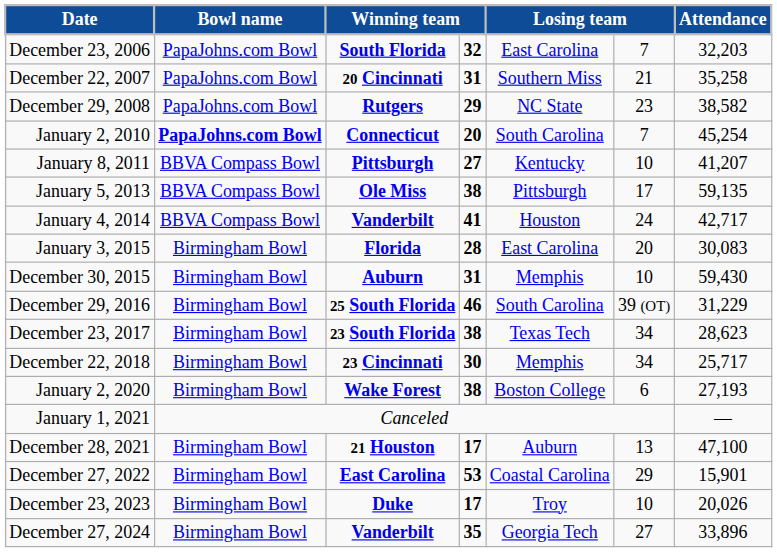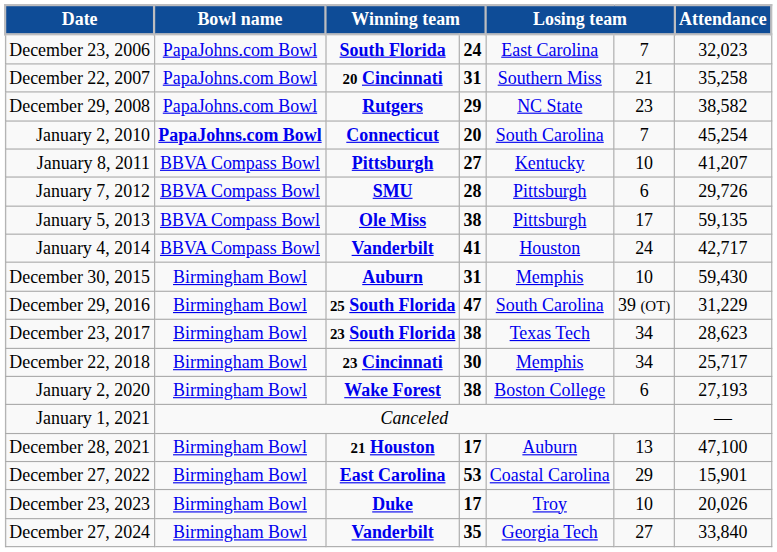 <table class="wikitable" style="text-align:center">
 <tr>
 <th style="background:#0E4C97; color:#FFFFFF; border: 2px solid #BDBDBF;">Date</th>
 <th style="background:#0E4C97; color:#FFFFFF; border: 2px solid #BDBDBF;">Bowl name</th>
 <th style="background:#0E4C97; color:#FFFFFF; border: 2px solid #BDBDBF;" colspan="2">Winning team</th>
 <th style="background:#0E4C97; color:#FFFFFF; border: 2px solid #BDBDBF;" colspan="2">Losing team</th>
 <th style="background:#0E4C97; color:#FFFFFF; border: 2px solid #BDBDBF;">Attendance</th>
 </tr>
 <tr>
 <td>December 23, 2006</td>
 <td><a href='#'>PapaJohns.com Bowl</a></td>
 <td><strong><a href='#'>South Florida</a></strong></td>
-<td><strong>32</strong></td>
+<td><strong>24</strong></td>
 <td><a href='#'>East Carolina</a></td>
 <td>7</td>
-<td>32,203</td>
+<td>32,023</td>
 </tr>
 <tr>
 <td>December 22, 2007</td>
 <td><a href='#'>PapaJohns.com Bowl</a></td>
 <td><strong><small>20</small> <a href='#'>Cincinnati</a></strong></td>
 <td><strong>31</strong></td>
 <td><a href='#'>Southern Miss</a></td>
 <td>21</td>
 <td>35,258</td>
 </tr>
 <tr>
 <td>December 29, 2008</td>
 <td><a href='#'>PapaJohns.com Bowl</a></td>
 <td><strong><a href='#'>Rutgers</a></strong></td>
 <td><strong>29</strong></td>
 <td><a href='#'>NC State</a></td>
 <td>23</td>
 <td>38,582</td>
 </tr>
 <tr>
 <td align=right>January 2, 2010</td>
 <td><strong><a href='#'>PapaJohns.com Bowl</a></strong></td>
 <td><strong><a href='#'>Connecticut</a></strong></td>
 <td><strong>20</strong></td>
 <td><a href='#'>South Carolina</a></td>
 <td>7</td>
 <td>45,254</td>
 </tr>
 <tr>
 <td align=right>January 8, 2011</td>
 <td><a href='#'>BBVA Compass Bowl</a></td>
 <td><strong><a href='#'>Pittsburgh</a></strong></td>
 <td><strong>27</strong></td>
 <td><a href='#'>Kentucky</a></td>
 <td>10</td>
 <td>41,207</td>
 </tr>
 <tr>
+<td align=right>January 7, 2012</td>
+<td><a href='#'>BBVA Compass Bowl</a></td>
+<td><strong><a href='#'>SMU</a></strong></td>
+<td><strong>28</strong></td>
+<td><a href='#'>Pittsburgh</a></td>
+<td>6</td>
+<td>29,726</td>
+</tr>
+<tr>
 <td align=right>January 5, 2013</td>
 <td><a href='#'>BBVA Compass Bowl</a></td>
 <td><strong><a href='#'>Ole Miss</a></strong></td>
 <td><strong>38</strong></td>
 <td><a href='#'>Pittsburgh</a></td>
 <td>17</td>
 <td>59,135</td>
 </tr>
 <tr>
 <td align=right>January 4, 2014</td>
 <td><a href='#'>BBVA Compass Bowl</a></td>
 <td><strong><a href='#'>Vanderbilt</a></strong></td>
 <td><strong>41</strong></td>
 <td><a href='#'>Houston</a></td>
 <td>24</td>
 <td>42,717</td>
 </tr>
 <tr>
-<td align=right>January 3, 2015</td>
-<td><a href='#'>Birmingham Bowl</a></td>
-<td><strong><a href='#'>Florida</a></strong></td>
-<td><strong>28</strong></td>
-<td><a href='#'>East Carolina</a></td>
-<td>20</td>
-<td>30,083</td>
-</tr>
-<tr>
 <td>December 30, 2015</td>
 <td><a href='#'>Birmingham Bowl</a></td>
 <td><strong><a href='#'>Auburn</a></strong></td>
 <td><strong>31</strong></td>
 <td><a href='#'>Memphis</a></td>
 <td>10</td>
 <td>59,430</td>
 </tr>
 <tr>
 <td>December 29, 2016</td>
 <td><a href='#'>Birmingham Bowl</a></td>
 <td><strong><small>25</small> <a href='#'>South Florida</a></strong></td>
-<td><strong>46</strong></td>
+<td><strong>47</strong></td>
 <td><a href='#'>South Carolina</a></td>
 <td>39 <small>(OT)</small></td>
 <td>31,229</td>
 </tr>
 <tr>
 <td>December 23, 2017</td>
 <td><a href='#'>Birmingham Bowl</a></td>
 <td><strong><small>23</small> <a href='#'>South Florida</a></strong></td>
 <td><strong>38</strong></td>
 <td><a href='#'>Texas Tech</a></td>
 <td>34</td>
 <td>28,623</td>
 </tr>
 <tr>
 <td>December 22, 2018</td>
 <td><a href='#'>Birmingham Bowl</a></td>
 <td><strong><small>23</small> <a href='#'>Cincinnati</a></strong></td>
 <td><strong>30</strong></td>
 <td><a href='#'>Memphis</a></td>
 <td>34</td>
 <td>25,717</td>
 </tr>
 <tr>
 <td align=right>January 2, 2020</td>
 <td><a href='#'>Birmingham Bowl</a></td>
 <td><strong><a href='#'>Wake Forest</a></strong></td>
 <td><strong>38</strong></td>
 <td><a href='#'>Boston College</a></td>
 <td>6</td>
 <td>27,193</td>
 </tr>
 <tr>
 <td align=right>January 1, 2021</td>
 <td colspan=5 align=center><em>Canceled</em></td>
 <td>—</td>
 </tr>
 <tr>
 <td align=right>December 28, 2021</td>
 <td><a href='#'>Birmingham Bowl</a></td>
 <td><strong><small>21</small> <a href='#'>Houston</a></strong></td>
 <td><strong>17</strong></td>
 <td><a href='#'>Auburn</a></td>
 <td>13</td>
 <td>47,100</td>
 </tr>
 <tr>
 <td>December 27, 2022</td>
 <td><a href='#'>Birmingham Bowl</a></td>
 <td><strong><a href='#'>East Carolina</a></strong></td>
 <td><strong>53</strong></td>
 <td><a href='#'>Coastal Carolina</a></td>
 <td>29</td>
 <td>15,901</td>
 </tr>
 <tr>
 <td>December 23, 2023</td>
 <td><a href='#'>Birmingham Bowl</a></td>
 <td><strong><a href='#'>Duke</a></strong></td>
 <td><strong>17</strong></td>
 <td><a href='#'>Troy</a></td>
 <td>10</td>
 <td>20,026</td>
 </tr>
 <tr>
 <td>December 27, 2024</td>
 <td><a href='#'>Birmingham Bowl</a></td>
 <td><strong><a href='#'>Vanderbilt</a></strong></td>
 <td><strong>35</strong></td>
 <td><a href='#'>Georgia Tech</a></td>
 <td>27</td>
-<td>33,896</td>
+<td>33,840</td>
 </tr>
 </table>
